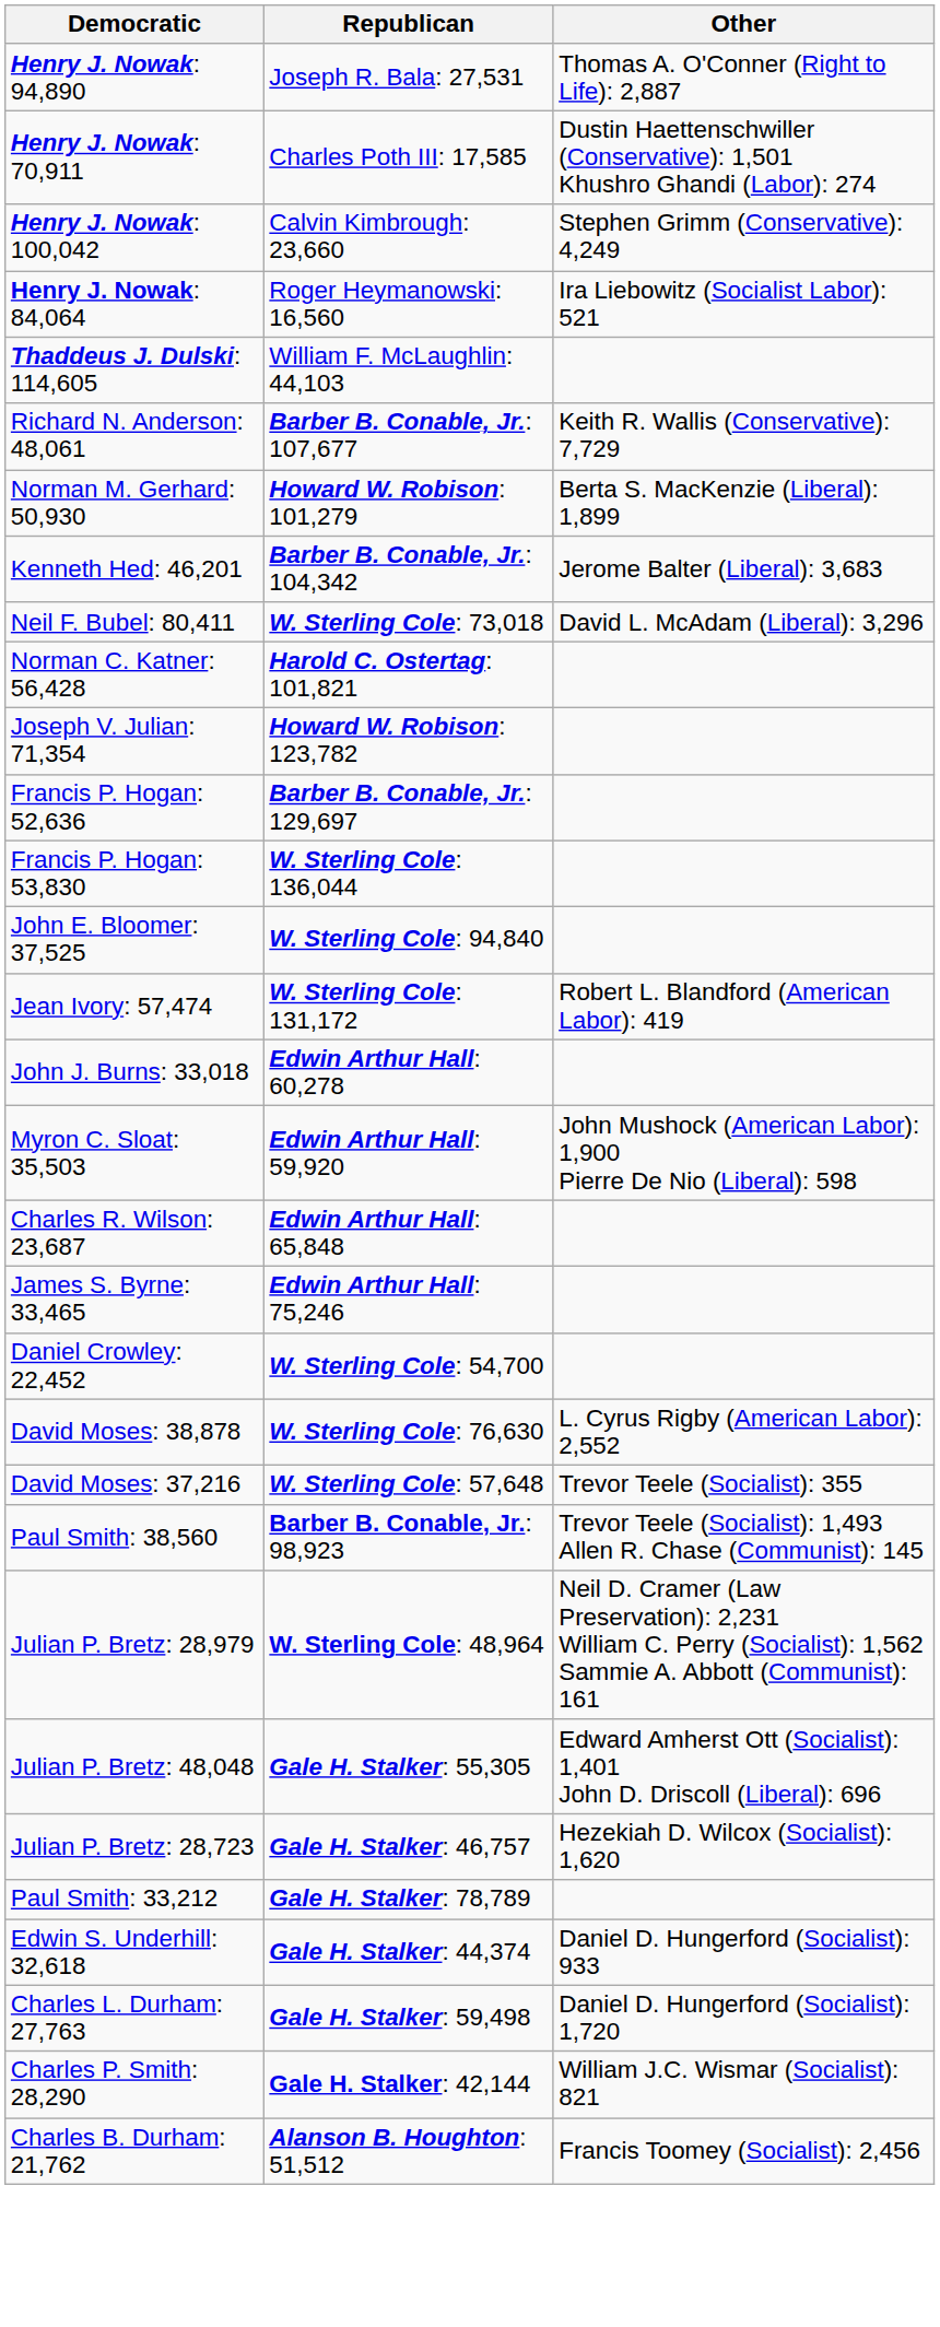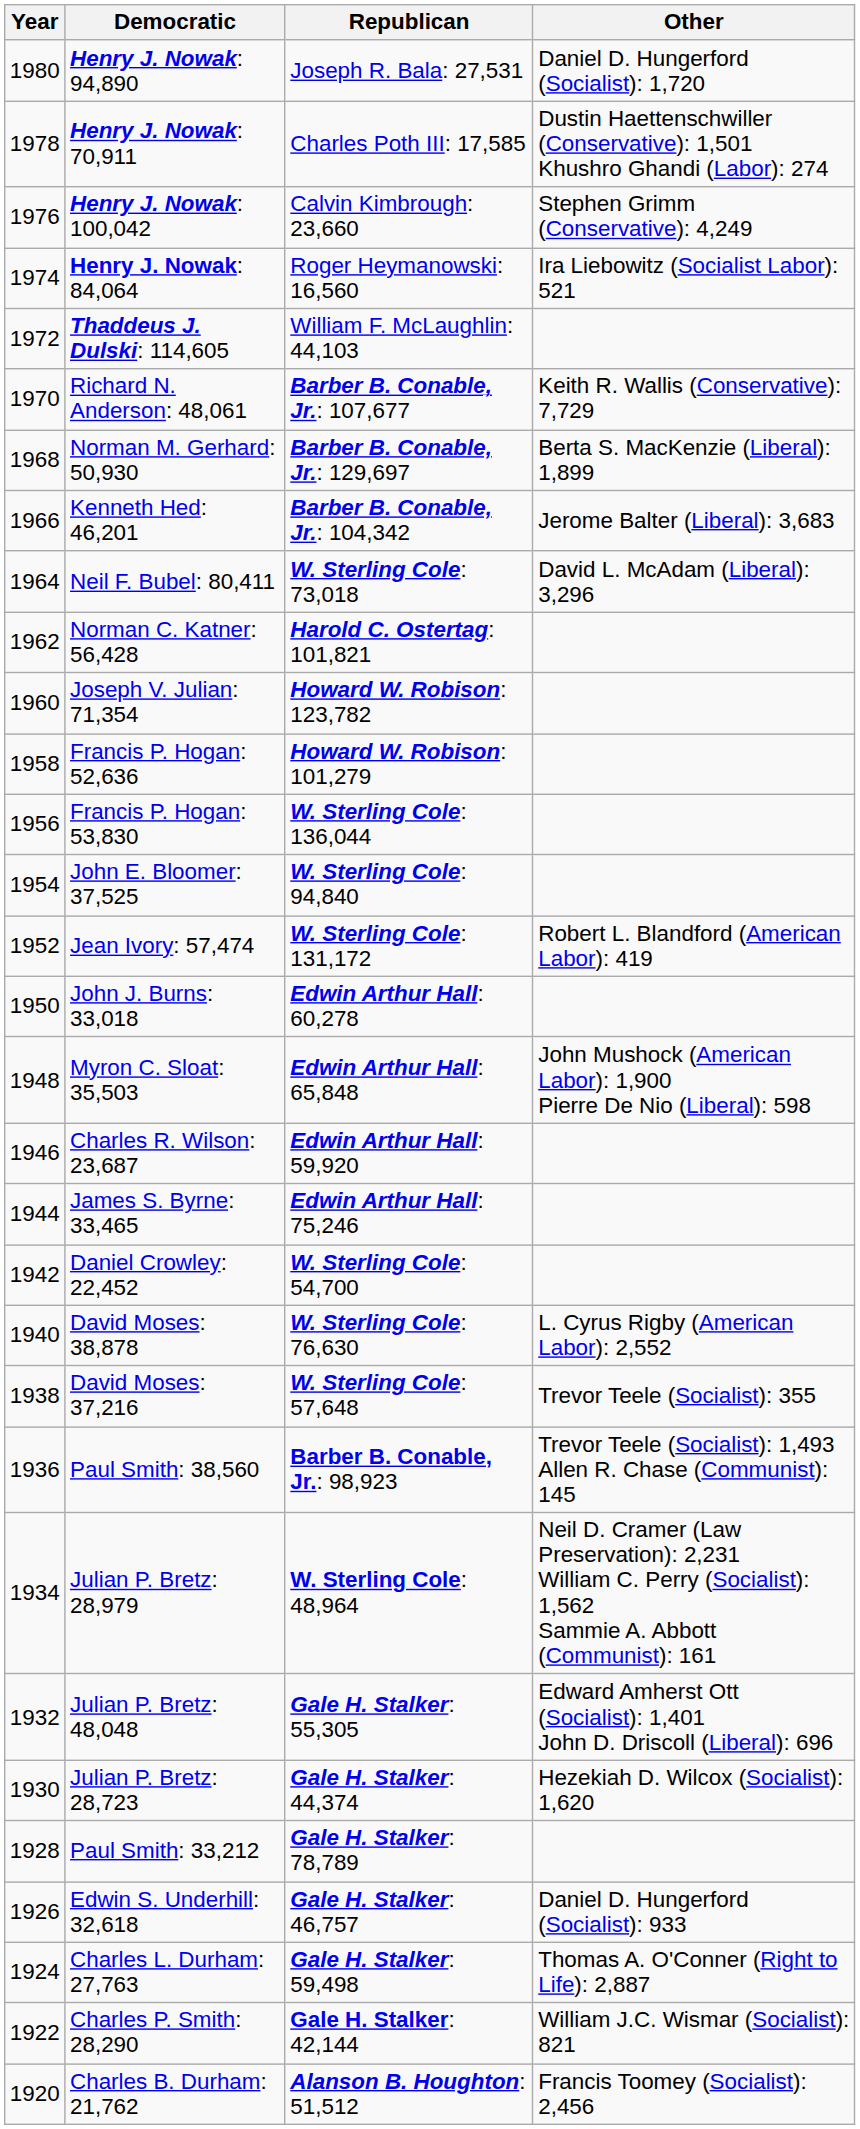 <table class=wikitable>
 <tr>
+<th>Year</th>
 <th>Democratic</th>
 <th>Republican</th>
 <th>Other</th>
 </tr>
 <tr>
+<td>1980</td>
 <td><strong><em><a href='#'>Henry J. Nowak</a></em></strong>: 94,890</td>
 <td><a href='#'>Joseph R. Bala</a>: 27,531</td>
-<td>Thomas A. O'Conner (<a href='#'>Right to Life</a>): 2,887</td>
+<td>Daniel D. Hungerford (<a href='#'>Socialist</a>): 1,720</td>
 </tr>
 <tr>
+<td>1978</td>
 <td><strong><em><a href='#'>Henry J. Nowak</a></em></strong>: 70,911</td>
 <td><a href='#'>Charles Poth III</a>: 17,585</td>
 <td>Dustin Haettenschwiller (<a href='#'>Conservative</a>): 1,501<br>Khushro Ghandi (<a href='#'>Labor</a>): 274</td>
 </tr>
 <tr>
+<td>1976</td>
 <td><strong><em><a href='#'>Henry J. Nowak</a></em></strong>: 100,042</td>
 <td><a href='#'>Calvin Kimbrough</a>: 23,660</td>
 <td>Stephen Grimm (<a href='#'>Conservative</a>): 4,249</td>
 </tr>
 <tr>
+<td>1974</td>
 <td><strong><a href='#'>Henry J. Nowak</a></strong>: 84,064</td>
 <td><a href='#'>Roger Heymanowski</a>: 16,560</td>
 <td>Ira Liebowitz (<a href='#'>Socialist Labor</a>): 521</td>
 </tr>
 <tr>
+<td>1972</td>
 <td><strong><em><a href='#'>Thaddeus J. Dulski</a></em></strong>: 114,605</td>
 <td><a href='#'>William F. McLaughlin</a>: 44,103</td>
 <td></td>
 </tr>
 <tr>
+<td>1970</td>
 <td><a href='#'>Richard N. Anderson</a>: 48,061</td>
 <td><strong><em><a href='#'>Barber B. Conable, Jr.</a></em></strong>: 107,677</td>
 <td>Keith R. Wallis (<a href='#'>Conservative</a>): 7,729</td>
 </tr>
 <tr>
+<td>1968</td>
 <td><a href='#'>Norman M. Gerhard</a>: 50,930</td>
-<td><strong><em><a href='#'>Howard W. Robison</a></em></strong>: 101,279</td>
+<td><strong><em><a href='#'>Barber B. Conable, Jr.</a></em></strong>: 129,697</td>
 <td>Berta S. MacKenzie (<a href='#'>Liberal</a>): 1,899</td>
 </tr>
 <tr>
+<td>1966</td>
 <td><a href='#'>Kenneth Hed</a>: 46,201</td>
 <td><strong><em><a href='#'>Barber B. Conable, Jr.</a></em></strong>: 104,342</td>
 <td>Jerome Balter (<a href='#'>Liberal</a>): 3,683</td>
 </tr>
 <tr>
+<td>1964</td>
 <td><a href='#'>Neil F. Bubel</a>: 80,411</td>
 <td><strong><em><a href='#'>W. Sterling Cole</a></em></strong>: 73,018</td>
 <td>David L. McAdam (<a href='#'>Liberal</a>): 3,296</td>
 </tr>
 <tr>
+<td>1962</td>
 <td><a href='#'>Norman C. Katner</a>: 56,428</td>
 <td><strong><em><a href='#'>Harold C. Ostertag</a></em></strong>: 101,821</td>
 <td></td>
 </tr>
 <tr>
+<td>1960</td>
 <td><a href='#'>Joseph V. Julian</a>: 71,354</td>
 <td><strong><em><a href='#'>Howard W. Robison</a></em></strong>: 123,782</td>
 <td></td>
 </tr>
 <tr>
+<td>1958</td>
 <td><a href='#'>Francis P. Hogan</a>: 52,636</td>
-<td><strong><em><a href='#'>Barber B. Conable, Jr.</a></em></strong>: 129,697</td>
+<td><strong><em><a href='#'>Howard W. Robison</a></em></strong>: 101,279</td>
 <td></td>
 </tr>
 <tr>
+<td>1956</td>
 <td><a href='#'>Francis P. Hogan</a>: 53,830</td>
 <td><strong><em><a href='#'>W. Sterling Cole</a></em></strong>: 136,044</td>
 <td></td>
 </tr>
 <tr>
+<td>1954</td>
 <td><a href='#'>John E. Bloomer</a>: 37,525</td>
 <td><strong><em><a href='#'>W. Sterling Cole</a></em></strong>: 94,840</td>
 <td></td>
 </tr>
 <tr>
+<td>1952</td>
 <td><a href='#'>Jean Ivory</a>: 57,474</td>
 <td><strong><em><a href='#'>W. Sterling Cole</a></em></strong>: 131,172</td>
 <td>Robert L. Blandford (<a href='#'>American Labor</a>): 419</td>
 </tr>
 <tr>
+<td>1950</td>
 <td><a href='#'>John J. Burns</a>: 33,018</td>
 <td><strong><em><a href='#'>Edwin Arthur Hall</a></em></strong>: 60,278</td>
 <td></td>
 </tr>
 <tr>
+<td>1948</td>
 <td><a href='#'>Myron C. Sloat</a>: 35,503</td>
-<td><strong><em><a href='#'>Edwin Arthur Hall</a></em></strong>: 59,920</td>
+<td><strong><em><a href='#'>Edwin Arthur Hall</a></em></strong>: 65,848</td>
 <td>John Mushock (<a href='#'>American Labor</a>): 1,900<br>Pierre De Nio (<a href='#'>Liberal</a>): 598</td>
 </tr>
 <tr>
+<td>1946</td>
 <td><a href='#'>Charles R. Wilson</a>: 23,687</td>
-<td><strong><em><a href='#'>Edwin Arthur Hall</a></em></strong>: 65,848</td>
+<td><strong><em><a href='#'>Edwin Arthur Hall</a></em></strong>: 59,920</td>
 <td></td>
 </tr>
 <tr>
+<td>1944</td>
 <td><a href='#'>James S. Byrne</a>: 33,465</td>
 <td><strong><em><a href='#'>Edwin Arthur Hall</a></em></strong>: 75,246</td>
 <td></td>
 </tr>
 <tr>
+<td>1942</td>
 <td><a href='#'>Daniel Crowley</a>: 22,452</td>
 <td><strong><em><a href='#'>W. Sterling Cole</a></em></strong>: 54,700</td>
 <td></td>
 </tr>
 <tr>
+<td>1940</td>
 <td><a href='#'>David Moses</a>: 38,878</td>
 <td><strong><em><a href='#'>W. Sterling Cole</a></em></strong>: 76,630</td>
 <td>L. Cyrus Rigby (<a href='#'>American Labor</a>): 2,552</td>
 </tr>
 <tr>
+<td>1938</td>
 <td><a href='#'>David Moses</a>: 37,216</td>
 <td><strong><em><a href='#'>W. Sterling Cole</a></em></strong>: 57,648</td>
 <td>Trevor Teele (<a href='#'>Socialist</a>): 355</td>
 </tr>
 <tr>
+<td>1936</td>
 <td><a href='#'>Paul Smith</a>: 38,560</td>
 <td><strong><a href='#'>Barber B. Conable, Jr.</a></strong>: 98,923</td>
 <td>Trevor Teele (<a href='#'>Socialist</a>): 1,493<br>Allen R. Chase (<a href='#'>Communist</a>): 145</td>
 </tr>
 <tr>
+<td>1934</td>
 <td><a href='#'>Julian P. Bretz</a>: 28,979</td>
 <td><strong><a href='#'>W. Sterling Cole</a></strong>: 48,964</td>
 <td>Neil D. Cramer (Law Preservation): 2,231<br>William C. Perry (<a href='#'>Socialist</a>): 1,562<br>Sammie A. Abbott (<a href='#'>Communist</a>): 161</td>
 </tr>
 <tr>
+<td>1932</td>
 <td><a href='#'>Julian P. Bretz</a>: 48,048</td>
 <td><strong><em><a href='#'>Gale H. Stalker</a></em></strong>: 55,305</td>
 <td>Edward Amherst Ott (<a href='#'>Socialist</a>): 1,401<br>John D. Driscoll (<a href='#'>Liberal</a>): 696</td>
 </tr>
 <tr>
+<td>1930</td>
 <td><a href='#'>Julian P. Bretz</a>: 28,723</td>
-<td><strong><em><a href='#'>Gale H. Stalker</a></em></strong>: 46,757</td>
+<td><strong><em><a href='#'>Gale H. Stalker</a></em></strong>: 44,374</td>
 <td>Hezekiah D. Wilcox (<a href='#'>Socialist</a>): 1,620</td>
 </tr>
 <tr>
+<td>1928</td>
 <td><a href='#'>Paul Smith</a>: 33,212</td>
 <td><strong><em><a href='#'>Gale H. Stalker</a></em></strong>: 78,789</td>
 <td></td>
 </tr>
 <tr>
+<td>1926</td>
 <td><a href='#'>Edwin S. Underhill</a>: 32,618</td>
-<td><strong><em><a href='#'>Gale H. Stalker</a></em></strong>: 44,374</td>
+<td><strong><em><a href='#'>Gale H. Stalker</a></em></strong>: 46,757</td>
 <td>Daniel D. Hungerford (<a href='#'>Socialist</a>): 933</td>
 </tr>
 <tr>
+<td>1924</td>
 <td><a href='#'>Charles L. Durham</a>: 27,763</td>
 <td><strong><em><a href='#'>Gale H. Stalker</a></em></strong>: 59,498</td>
-<td>Daniel D. Hungerford (<a href='#'>Socialist</a>): 1,720</td>
+<td>Thomas A. O'Conner (<a href='#'>Right to Life</a>): 2,887</td>
 </tr>
 <tr>
+<td>1922</td>
 <td><a href='#'>Charles P. Smith</a>: 28,290</td>
 <td><strong><a href='#'>Gale H. Stalker</a></strong>: 42,144</td>
 <td>William J.C. Wismar (<a href='#'>Socialist</a>): 821</td>
 </tr>
 <tr>
+<td>1920</td>
 <td><a href='#'>Charles B. Durham</a>: 21,762</td>
 <td><strong><em><a href='#'>Alanson B. Houghton</a></em></strong>: 51,512</td>
 <td>Francis Toomey (<a href='#'>Socialist</a>): 2,456</td>
 </tr>
 </table>
